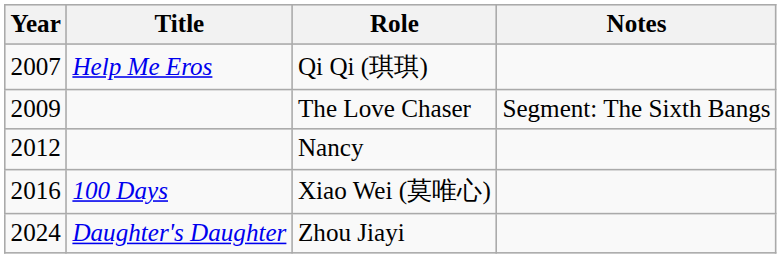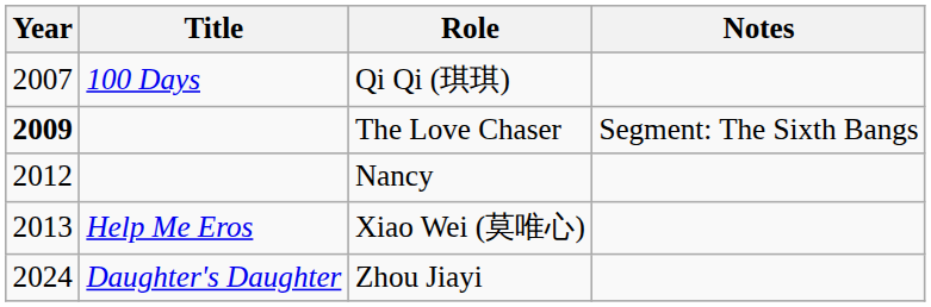 <table class="wikitable">
 <tr>
 <th>Year</th>
 <th>Title</th>
 <th>Role</th>
 <th>Notes</th>
 </tr>
 <tr>
 <td>2007</td>
-<td><em><a href='#'>Help Me Eros</a></em></td>
+<td><em><a href='#'>100 Days</a></em></td>
 <td>Qi Qi (琪琪)</td>
 <td></td>
 </tr>
 <tr>
-<td>2009</td>
+<td><strong>2009</strong></td>
 <td><em></em></td>
 <td>The Love Chaser</td>
 <td>Segment: The Sixth Bangs</td>
 </tr>
 <tr>
 <td>2012</td>
 <td><em></em></td>
 <td>Nancy</td>
 <td></td>
 </tr>
 <tr>
-<td>2016</td>
-<td><em><a href='#'>100 Days</a></em></td>
+<td>2013</td>
+<td><em><a href='#'>Help Me Eros</a></em></td>
 <td>Xiao Wei (莫唯心)</td>
 <td></td>
 </tr>
 <tr>
 <td>2024</td>
 <td><em><a href='#'>Daughter's Daughter</a></em></td>
 <td>Zhou Jiayi</td>
 <td></td>
 </tr>
 </table>
